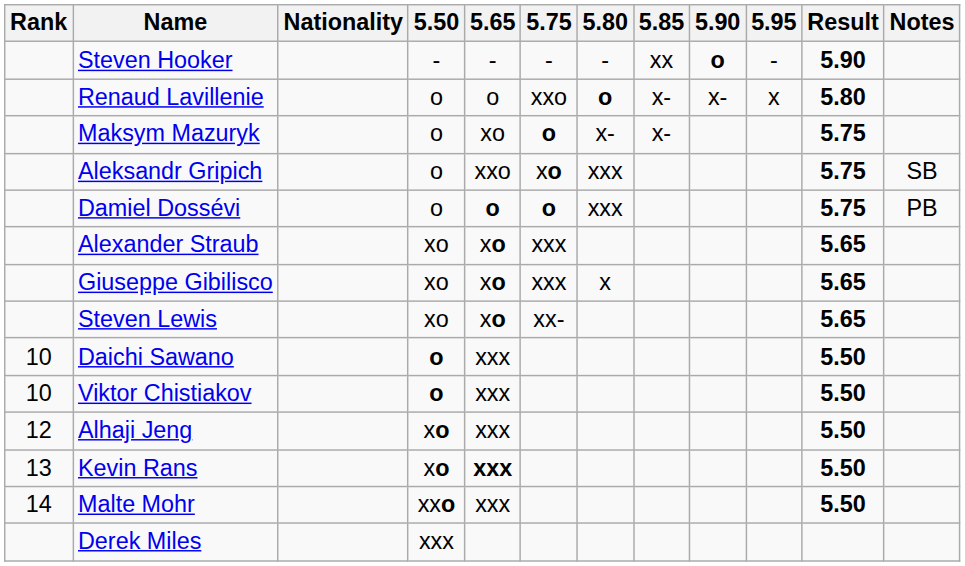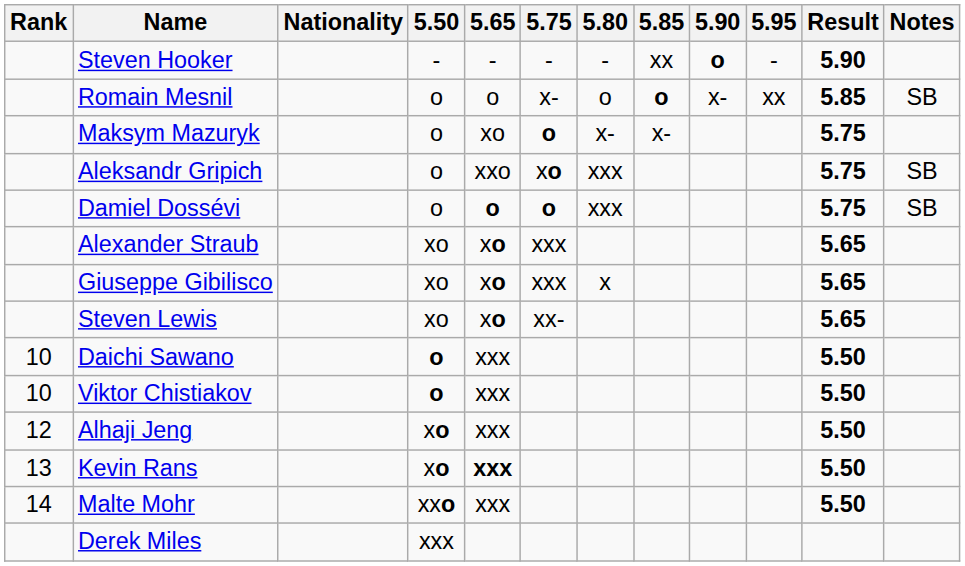 <table class="wikitable sortable" style="text-align:center">
 <tr>
 <th>Rank</th>
 <th>Name</th>
 <th>Nationality</th>
 <th>5.50</th>
 <th>5.65</th>
 <th>5.75</th>
 <th>5.80</th>
 <th>5.85</th>
 <th>5.90</th>
 <th>5.95</th>
 <th>Result</th>
 <th>Notes</th>
 </tr>
 <tr>
 <td></td>
 <td align=left><a href='#'>Steven Hooker</a></td>
 <td align=left></td>
 <td>-</td>
 <td>-</td>
 <td>-</td>
 <td>-</td>
 <td>xx</td>
 <td><strong>o</strong></td>
 <td>-</td>
 <td><strong>5.90</strong></td>
 <td></td>
 </tr>
 <tr>
 <td></td>
-<td align=left><a href='#'>Renaud Lavillenie</a></td>
+<td align=left><a href='#'>Romain Mesnil</a></td>
 <td align=left></td>
 <td>o</td>
 <td>o</td>
-<td>xxo</td>
+<td>x-</td>
+<td>o</td>
 <td><strong>o</strong></td>
 <td>x-</td>
-<td>x-</td>
-<td>x</td>
-<td><strong>5.80</strong></td>
-<td></td>
+<td>xx</td>
+<td><strong>5.85</strong></td>
+<td>SB</td>
 </tr>
 <tr>
 <td></td>
 <td align=left><a href='#'>Maksym Mazuryk</a></td>
 <td align=left></td>
 <td>o</td>
 <td>xo</td>
 <td><strong>o</strong></td>
 <td>x-</td>
 <td>x-</td>
 <td></td>
 <td></td>
 <td><strong>5.75</strong></td>
 <td></td>
 </tr>
 <tr>
 <td></td>
 <td align=left><a href='#'>Aleksandr Gripich</a></td>
 <td align=left></td>
 <td>o</td>
 <td>xxo</td>
 <td>x<strong>o</strong></td>
 <td>xxx</td>
 <td></td>
 <td></td>
 <td></td>
 <td><strong>5.75</strong></td>
 <td>SB</td>
 </tr>
 <tr>
 <td></td>
 <td align=left><a href='#'>Damiel Dossévi</a></td>
 <td align=left></td>
 <td>o</td>
 <td><strong>o</strong></td>
 <td><strong>o</strong></td>
 <td>xxx</td>
 <td></td>
 <td></td>
 <td></td>
 <td><strong>5.75</strong></td>
-<td>PB</td>
+<td>SB</td>
 </tr>
 <tr>
 <td></td>
 <td align=left><a href='#'>Alexander Straub</a></td>
 <td align=left></td>
 <td>xo</td>
 <td>x<strong>o</strong></td>
 <td>xxx</td>
 <td></td>
 <td></td>
 <td></td>
 <td></td>
 <td><strong>5.65</strong></td>
 <td></td>
 </tr>
 <tr>
 <td></td>
 <td align=left><a href='#'>Giuseppe Gibilisco</a></td>
 <td align=left></td>
 <td>xo</td>
 <td>x<strong>o</strong></td>
 <td>xxx</td>
 <td>x</td>
 <td></td>
 <td></td>
 <td></td>
 <td><strong>5.65</strong></td>
 <td></td>
 </tr>
 <tr>
 <td></td>
 <td align=left><a href='#'>Steven Lewis</a></td>
 <td align=left></td>
 <td>xo</td>
 <td>x<strong>o</strong></td>
 <td>xx-</td>
 <td></td>
 <td></td>
 <td></td>
 <td></td>
 <td><strong>5.65</strong></td>
 <td></td>
 </tr>
 <tr>
 <td>10</td>
 <td align=left><a href='#'>Daichi Sawano</a></td>
 <td align=left></td>
 <td><strong>o</strong></td>
 <td>xxx</td>
 <td></td>
 <td></td>
 <td></td>
 <td></td>
 <td></td>
 <td><strong>5.50</strong></td>
 <td></td>
 </tr>
 <tr>
 <td>10</td>
 <td align=left><a href='#'>Viktor Chistiakov</a></td>
 <td align=left></td>
 <td><strong>o</strong></td>
 <td>xxx</td>
 <td></td>
 <td></td>
 <td></td>
 <td></td>
 <td></td>
 <td><strong>5.50</strong></td>
 <td></td>
 </tr>
 <tr>
 <td>12</td>
 <td align=left><a href='#'>Alhaji Jeng</a></td>
 <td align=left></td>
 <td>x<strong>o</strong></td>
 <td>xxx</td>
 <td></td>
 <td></td>
 <td></td>
 <td></td>
 <td></td>
 <td><strong>5.50</strong></td>
 <td></td>
 </tr>
 <tr>
 <td>13</td>
 <td align=left><a href='#'>Kevin Rans</a></td>
 <td align=left></td>
 <td>x<strong>o</strong></td>
 <td><strong>xxx</strong></td>
 <td></td>
 <td></td>
 <td></td>
 <td></td>
 <td></td>
 <td><strong>5.50</strong></td>
 <td></td>
 </tr>
 <tr>
 <td>14</td>
 <td align=left><a href='#'>Malte Mohr</a></td>
 <td align=left></td>
 <td>xx<strong>o</strong></td>
 <td>xxx</td>
 <td></td>
 <td></td>
 <td></td>
 <td></td>
 <td></td>
 <td><strong>5.50</strong></td>
 <td></td>
 </tr>
 <tr>
 <td></td>
 <td align=left><a href='#'>Derek Miles</a></td>
 <td align=left></td>
 <td>xxx</td>
 <td></td>
 <td></td>
 <td></td>
 <td></td>
 <td></td>
 <td></td>
 <td><strong></strong></td>
 <td></td>
 </tr>
 </table>
